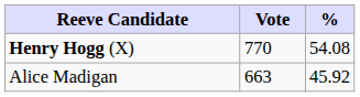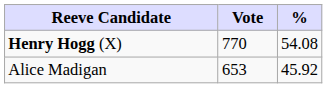 <table class="wikitable">
 <tr>
 <th style="background:#ddf; width:200px;">Reeve Candidate</th>
 <th style="background:#ddf; width:50px;">Vote</th>
 <th style="background:#ddf; width:30px;">%</th>
 </tr>
 <tr>
 <td><strong>Henry Hogg</strong> (X)</td>
 <td>770</td>
 <td>54.08</td>
 </tr>
 <tr>
 <td>Alice Madigan</td>
-<td>663</td>
+<td>653</td>
 <td>45.92</td>
 </tr>
 </table>
